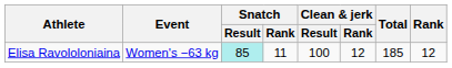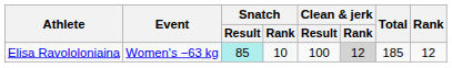 <table class="wikitable" style="font-size:90%">
 <tr>
 <th rowspan="2">Athlete</th>
 <th rowspan="2">Event</th>
 <th colspan="2">Snatch</th>
 <th colspan="2">Clean & jerk</th>
 <th rowspan="2">Total</th>
 <th rowspan="2">Rank</th>
 </tr>
 <tr style="font-size:95%">
 <th>Result</th>
 <th>Rank</th>
 <th>Result</th>
 <th>Rank</th>
 </tr>
 <tr align=center>
 <td align=left><a href='#'>Elisa Ravololoniaina</a></td>
 <td align=left><a href='#'>Women's −63 kg</a></td>
 <td style="background: paleturquoise;">85</td>
-<td>11</td>
+<td>10</td>
 <td>100</td>
-<td>12</td>
+<td style="background: lightgrey;">12</td>
 <td>185</td>
 <td>12</td>
 </tr>
 </table>
